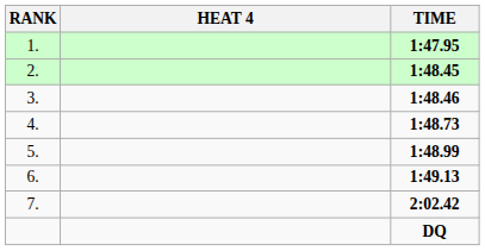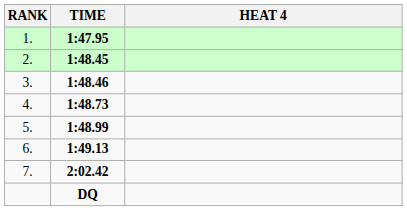 <table class="wikitable" style="border-collapse: collapse; font-size: 90%;">
 <tr>
 <th>RANK</th>
+<th style="width: 5em">TIME</th>
 <th style="width: 20em">HEAT 4</th>
-<th style="width: 5em">TIME</th>
 </tr>
 <tr style="background:#ccffcc;">
 <td align="center">1.</td>
+<td align="center"><strong>1:47.95</strong></td>
 <td></td>
-<td align="center"><strong>1:47.95</strong></td>
 </tr>
 <tr style="background:#ccffcc;">
 <td align="center">2.</td>
+<td align="center"><strong>1:48.45</strong></td>
 <td></td>
-<td align="center"><strong>1:48.45</strong></td>
 </tr>
 <tr>
 <td align="center">3.</td>
+<td align="center"><strong>1:48.46</strong></td>
 <td></td>
-<td align="center"><strong>1:48.46</strong></td>
 </tr>
 <tr>
 <td align="center">4.</td>
+<td align="center"><strong>1:48.73</strong></td>
 <td></td>
-<td align="center"><strong>1:48.73</strong></td>
 </tr>
 <tr>
 <td align="center">5.</td>
+<td align="center"><strong>1:48.99</strong></td>
 <td></td>
-<td align="center"><strong>1:48.99</strong></td>
 </tr>
 <tr>
 <td align="center">6.</td>
+<td align="center"><strong>1:49.13</strong></td>
 <td></td>
-<td align="center"><strong>1:49.13</strong></td>
 </tr>
 <tr>
 <td align="center">7.</td>
+<td align="center"><strong>2:02.42</strong></td>
 <td></td>
-<td align="center"><strong>2:02.42</strong></td>
 </tr>
 <tr>
 <td align="center"></td>
+<td align="center"><strong>DQ</strong></td>
 <td></td>
-<td align="center"><strong>DQ</strong></td>
 </tr>
 </table>
